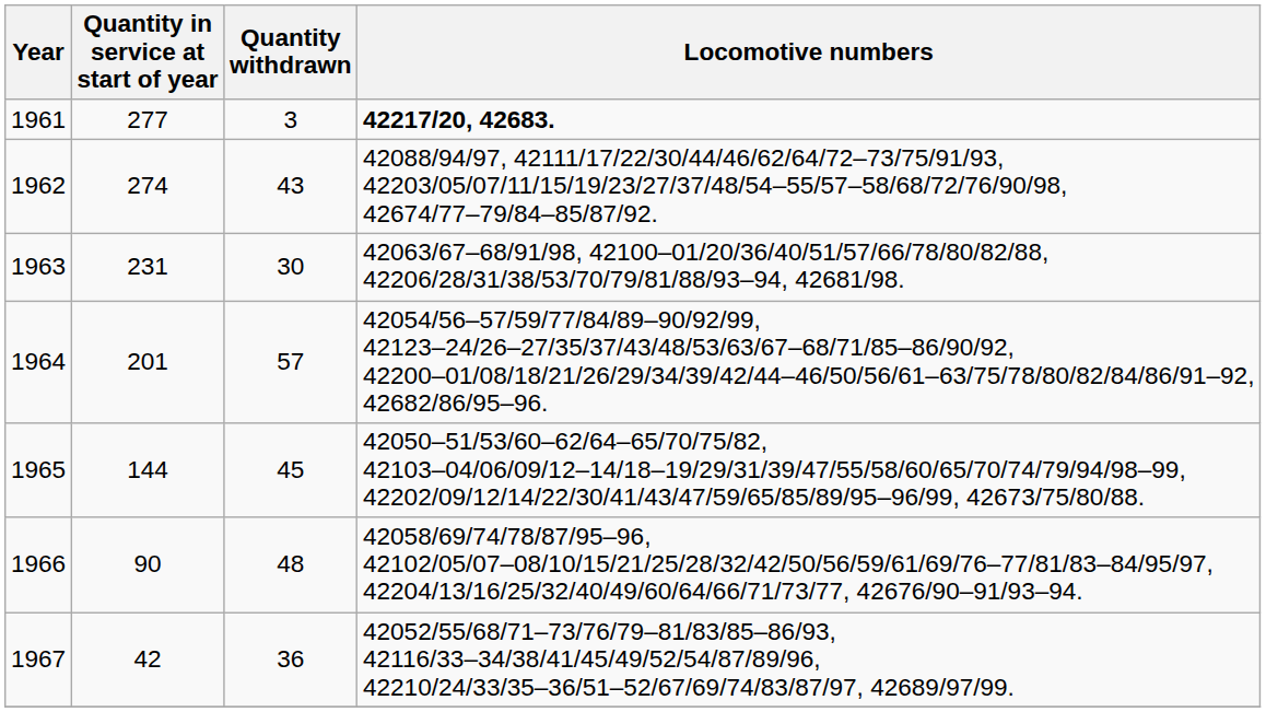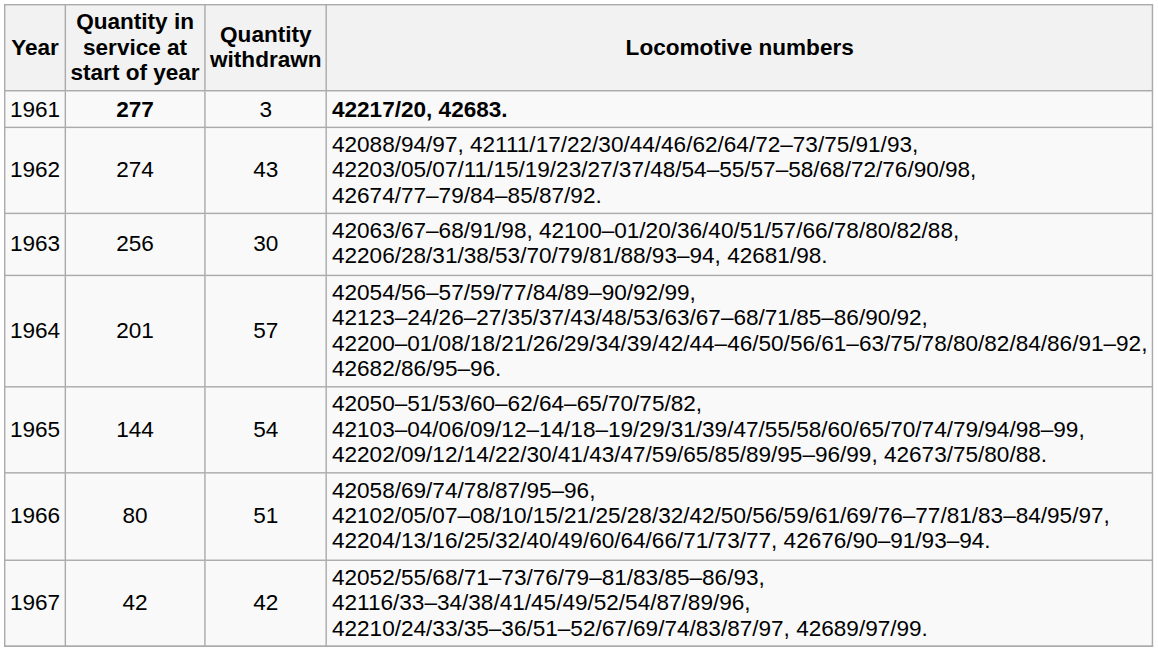 <table class=wikitable style=text-align:center>
 <tr>
 <th>Year</th>
 <th>Quantity in<br>service at<br>start of year</th>
 <th>Quantity<br>withdrawn</th>
 <th>Locomotive numbers</th>
 </tr>
 <tr>
 <td>1961</td>
-<td>277</td>
+<td><strong>277</strong></td>
 <td>3</td>
 <td align=left><strong>42217/20, 42683.</strong></td>
 </tr>
 <tr>
 <td>1962</td>
 <td>274</td>
 <td>43</td>
 <td align=left>42088/94/97, 42111/17/22/30/44/46/62/64/72–73/75/91/93,<br>42203/05/07/11/15/19/23/27/37/48/54–55/57–58/68/72/76/90/98,<br>42674/77–79/84–85/87/92.</td>
 </tr>
 <tr>
 <td>1963</td>
-<td>231</td>
+<td>256</td>
 <td>30</td>
 <td align=left>42063/67–68/91/98, 42100–01/20/36/40/51/57/66/78/80/82/88,<br>42206/28/31/38/53/70/79/81/88/93–94, 42681/98.</td>
 </tr>
 <tr>
 <td>1964</td>
 <td>201</td>
 <td>57</td>
 <td align=left>42054/56–57/59/77/84/89–90/92/99,<br>42123–24/26–27/35/37/43/48/53/63/67–68/71/85–86/90/92,<br>42200–01/08/18/21/26/29/34/39/42/44–46/50/56/61–63/75/78/80/82/84/86/91–92,<br>42682/86/95–96.</td>
 </tr>
 <tr>
 <td>1965</td>
 <td>144</td>
-<td>45</td>
+<td>54</td>
 <td align=left>42050–51/53/60–62/64–65/70/75/82,<br>42103–04/06/09/12–14/18–19/29/31/39/47/55/58/60/65/70/74/79/94/98–99,<br>42202/09/12/14/22/30/41/43/47/59/65/85/89/95–96/99, 42673/75/80/88.</td>
 </tr>
 <tr>
 <td>1966</td>
-<td>90</td>
-<td>48</td>
+<td>80</td>
+<td>51</td>
 <td align=left>42058/69/74/78/87/95–96,<br>42102/05/07–08/10/15/21/25/28/32/42/50/56/59/61/69/76–77/81/83–84/95/97,<br>42204/13/16/25/32/40/49/60/64/66/71/73/77, 42676/90–91/93–94.</td>
 </tr>
 <tr>
 <td>1967</td>
 <td>42</td>
-<td>36</td>
+<td>42</td>
 <td align=left>42052/55/68/71–73/76/79–81/83/85–86/93,<br>42116/33–34/38/41/45/49/52/54/87/89/96,<br>42210/24/33/35–36/51–52/67/69/74/83/87/97, 42689/97/99.</td>
 </tr>
 <tr>
 </tr>
 </table>
